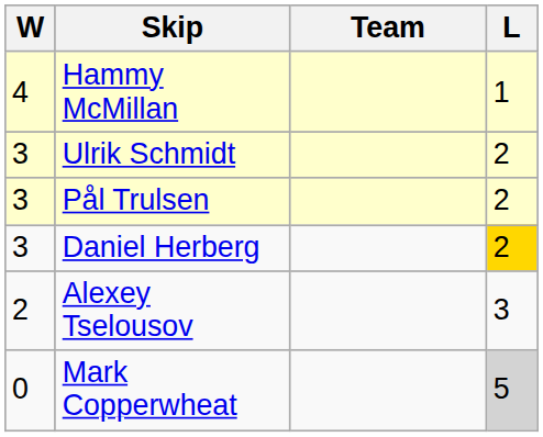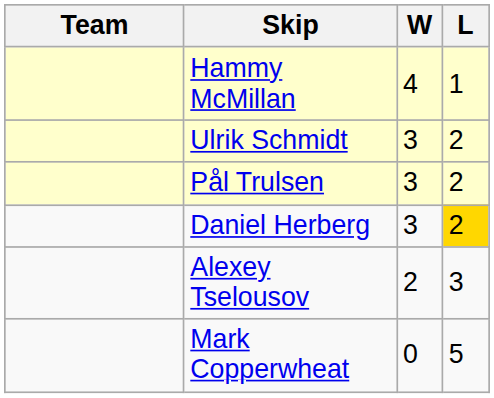 <table class="wikitable">
 <tr>
+<th width="100">Team</th>
+<th width="120">Skip</th>
 <th width="20">W</th>
-<th width="120">Skip</th>
-<th width="100">Team</th>
 <th width="20">L</th>
 </tr>
 <tr bgcolor="#ffffcc">
+<td></td>
+<td><a href='#'>Hammy McMillan</a></td>
 <td>4</td>
-<td><a href='#'>Hammy McMillan</a></td>
-<td></td>
 <td>1</td>
 </tr>
 <tr bgcolor="#ffffcc">
+<td></td>
+<td><a href='#'>Ulrik Schmidt</a></td>
 <td>3</td>
-<td><a href='#'>Ulrik Schmidt</a></td>
-<td></td>
 <td>2</td>
 </tr>
 <tr bgcolor="#ffffcc">
+<td></td>
+<td><a href='#'>Pål Trulsen</a></td>
 <td>3</td>
-<td><a href='#'>Pål Trulsen</a></td>
-<td></td>
 <td>2</td>
 </tr>
 <tr>
+<td></td>
+<td><a href='#'>Daniel Herberg</a></td>
 <td>3</td>
-<td><a href='#'>Daniel Herberg</a></td>
-<td></td>
 <td style="background: gold;">2</td>
 </tr>
 <tr>
+<td></td>
+<td><a href='#'>Alexey Tselousov</a></td>
 <td>2</td>
-<td><a href='#'>Alexey Tselousov</a></td>
-<td></td>
 <td>3</td>
 </tr>
 <tr>
+<td></td>
+<td><a href='#'>Mark Copperwheat</a></td>
 <td>0</td>
-<td><a href='#'>Mark Copperwheat</a></td>
-<td></td>
-<td style="background: lightgrey;">5</td>
+<td>5</td>
 </tr>
 </table>
